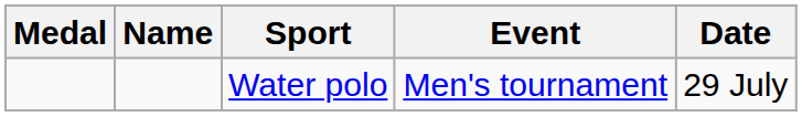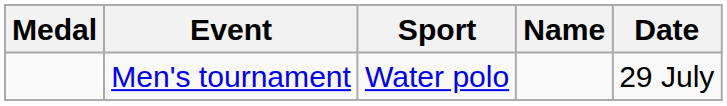 <table class="wikitable sortable" style="font-size:95%">
 <tr>
 <th>Medal</th>
+<th>Event</th>
+<th>Sport</th>
 <th>Name</th>
-<th>Sport</th>
-<th>Event</th>
 <th>Date</th>
 </tr>
 <tr>
 <td></td>
+<td><a href='#'>Men's tournament</a></td>
+<td><a href='#'>Water polo</a></td>
 <td><br></td>
-<td><a href='#'>Water polo</a></td>
-<td><a href='#'>Men's tournament</a></td>
 <td>29 July</td>
 </tr>
 </table>
